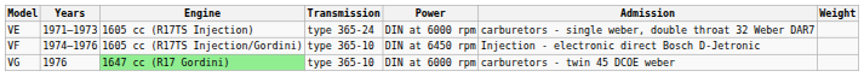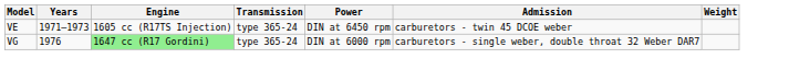 <table class="wikitable">
 <tr>
 <th>Model</th>
 <th>Years</th>
 <th>Engine</th>
 <th>Transmission</th>
 <th>Power</th>
 <th>Admission</th>
 <th>Weight</th>
 </tr>
 <tr>
 <td>VE</td>
 <td>1971–1973</td>
 <td>1605 cc (R17TS Injection)</td>
 <td>type 365-24</td>
-<td> DIN at 6000 rpm</td>
-<td>carburetors - single weber, double throat 32 Weber DAR7</td>
-<td></td>
-</tr>
-<tr>
-<td>VF</td>
-<td>1974–1976</td>
-<td>1605 cc (R17TS Injection/Gordini)</td>
-<td>type 365-10</td>
 <td> DIN at 6450 rpm</td>
-<td>Injection - electronic direct Bosch D-Jetronic</td>
+<td>carburetors - twin 45 DCOE weber</td>
 <td></td>
 </tr>
 <tr>
 <td>VG</td>
 <td>1976</td>
 <td style="background: lightgreen;">1647 cc (R17 Gordini)</td>
-<td>type 365-10</td>
+<td>type 365-24</td>
 <td> DIN at 6000 rpm</td>
-<td>carburetors - twin 45 DCOE weber</td>
+<td>carburetors - single weber, double throat 32 Weber DAR7</td>
 <td></td>
 </tr>
 </table>
